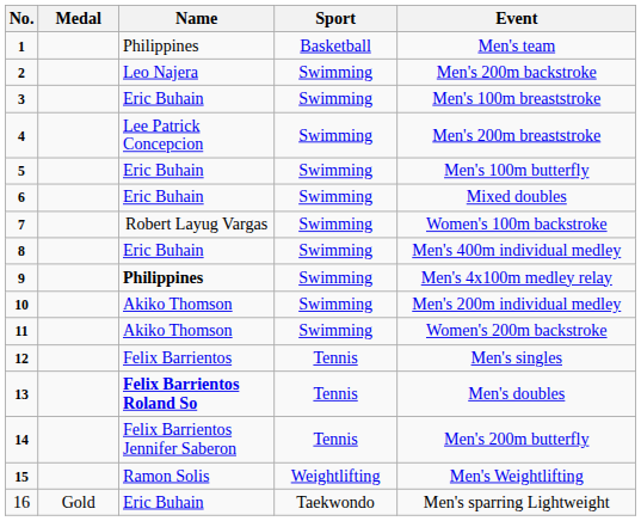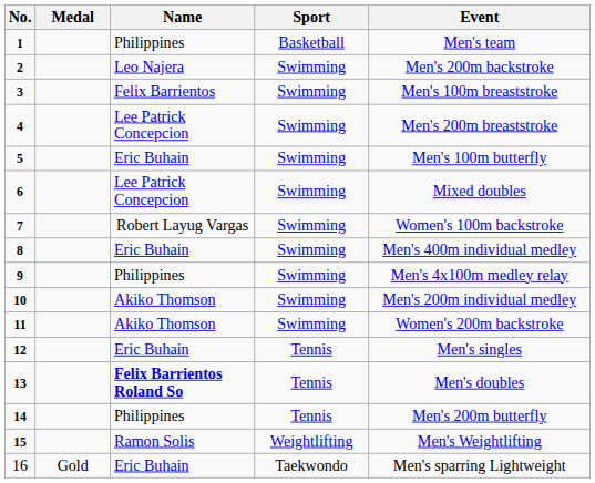 <table class="wikitable" style="font-size:100%; text-align:center;">
 <tr>
 <th width="10">No.</th>
 <th width="70">Medal</th>
 <th width="140">Name</th>
 <th width="110">Sport</th>
 <th width="220">Event</th>
 </tr>
 <tr>
 <td><small><strong>1</strong></small></td>
 <td></td>
 <td align=left>Philippines</td>
 <td> <a href='#'>Basketball</a></td>
 <td><a href='#'>Men's team</a></td>
 </tr>
 <tr>
 <td><small><strong>2</strong></small></td>
 <td></td>
 <td align=left><a href='#'>Leo Najera</a></td>
 <td> <a href='#'>Swimming</a></td>
 <td><a href='#'>Men's 200m backstroke</a></td>
 </tr>
 <tr>
 <td><small><strong>3</strong></small></td>
 <td></td>
-<td align=left><a href='#'>Eric Buhain</a></td>
+<td align=left><a href='#'>Felix Barrientos</a></td>
 <td> <a href='#'>Swimming</a></td>
 <td><a href='#'>Men's 100m breaststroke</a></td>
 </tr>
 <tr>
 <td><small><strong>4</strong></small></td>
 <td></td>
 <td align=left><a href='#'>Lee Patrick Concepcion</a></td>
 <td> <a href='#'>Swimming</a></td>
 <td><a href='#'>Men's 200m breaststroke</a></td>
 </tr>
 <tr>
 <td><small><strong>5</strong></small></td>
 <td></td>
 <td align=left><a href='#'>Eric Buhain</a></td>
 <td> <a href='#'>Swimming</a></td>
 <td><a href='#'>Men's 100m butterfly</a></td>
 </tr>
 <tr>
 <td><small><strong>6</strong></small></td>
 <td></td>
-<td align=left><a href='#'>Eric Buhain</a></td>
+<td align=left><a href='#'>Lee Patrick Concepcion</a></td>
 <td> <a href='#'>Swimming</a></td>
 <td><a href='#'>Mixed doubles</a></td>
 </tr>
 <tr>
 <td><small><strong>7</strong></small></td>
 <td></td>
 <td>Robert Layug Vargas</td>
 <td> <a href='#'>Swimming</a></td>
 <td><a href='#'>Women's 100m backstroke</a></td>
 </tr>
 <tr>
 <td><small><strong>8</strong></small></td>
 <td></td>
 <td align=left><a href='#'>Eric Buhain</a></td>
 <td> <a href='#'>Swimming</a></td>
 <td><a href='#'>Men's 400m individual medley</a></td>
 </tr>
 <tr>
 <td><small><strong>9</strong></small></td>
 <td></td>
-<td align=left><strong>Philippines</strong></td>
+<td align=left>Philippines</td>
 <td> <a href='#'>Swimming</a></td>
 <td><a href='#'>Men's 4x100m medley relay</a></td>
 </tr>
 <tr>
 <td><small><strong>10</strong></small></td>
 <td></td>
 <td align=left><a href='#'>Akiko Thomson</a></td>
 <td> <a href='#'>Swimming</a></td>
 <td><a href='#'>Men's 200m individual medley</a></td>
 </tr>
 <tr>
 <td><small><strong>11</strong></small></td>
 <td></td>
 <td align=left><a href='#'>Akiko Thomson</a></td>
 <td> <a href='#'>Swimming</a></td>
 <td><a href='#'>Women's 200m backstroke</a></td>
 </tr>
 <tr>
 <td><small><strong>12</strong></small></td>
 <td></td>
-<td align=left><a href='#'>Felix Barrientos</a></td>
+<td align=left><a href='#'>Eric Buhain</a></td>
 <td> <a href='#'>Tennis</a></td>
 <td><a href='#'>Men's singles</a></td>
 </tr>
 <tr>
 <td><small><strong>13</strong></small></td>
 <td></td>
 <td align=left><strong><a href='#'>Felix Barrientos</a><br><a href='#'>Roland So</a></strong></td>
 <td> <a href='#'>Tennis</a></td>
 <td><a href='#'>Men's doubles</a></td>
 </tr>
 <tr>
 <td><small><strong>14</strong></small></td>
 <td></td>
-<td align=left><a href='#'>Felix Barrientos</a><br><a href='#'>Jennifer Saberon</a></td>
+<td align=left>Philippines</td>
 <td> <a href='#'>Tennis</a></td>
 <td><a href='#'>Men's 200m butterfly</a></td>
 </tr>
 <tr>
 <td><small><strong>15</strong></small></td>
 <td></td>
 <td align=left><a href='#'>Ramon Solis</a></td>
 <td> <a href='#'>Weightlifting</a></td>
 <td><a href='#'>Men's Weightlifting</a></td>
 </tr>
 <tr>
 <td>16</td>
 <td>Gold</td>
 <td align=left><a href='#'>Eric Buhain</a></td>
 <td>Taekwondo</td>
 <td>Men's sparring Lightweight</td>
 </tr>
 </table>
